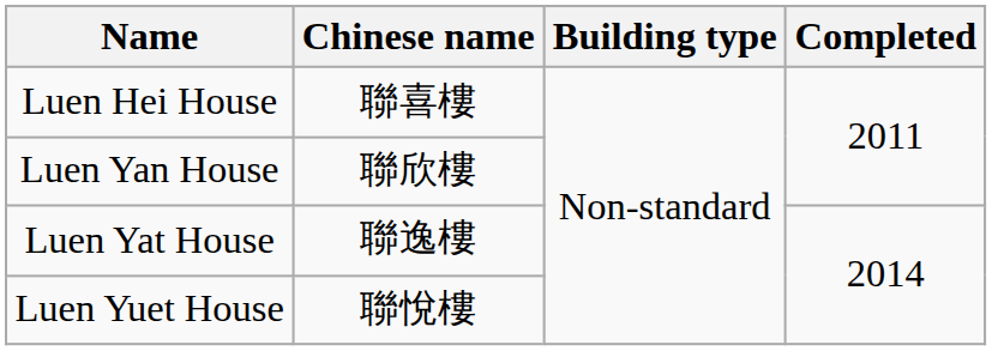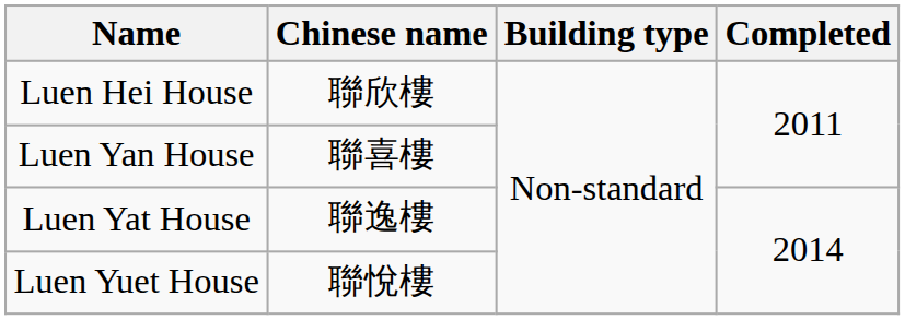 <table class="wikitable" style="text-align: center">
 <tr>
 <th>Name</th>
 <th>Chinese name</th>
 <th>Building type</th>
 <th>Completed</th>
 </tr>
 <tr>
 <td>Luen Hei House</td>
-<td>聯喜樓</td>
+<td>聯欣樓</td>
 <td rowspan="4">Non-standard</td>
 <td rowspan="2">2011</td>
 </tr>
 <tr>
 <td>Luen Yan House</td>
-<td>聯欣樓</td>
+<td>聯喜樓</td>
 </tr>
 <tr>
 <td>Luen Yat House</td>
 <td>聯逸樓</td>
 <td rowspan="2">2014</td>
 </tr>
 <tr>
 <td>Luen Yuet House</td>
 <td>聯悅樓</td>
 </tr>
 </table>
